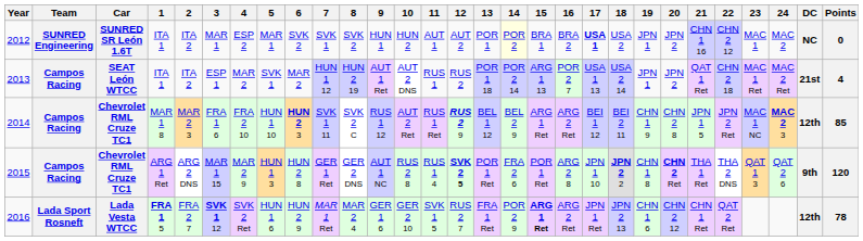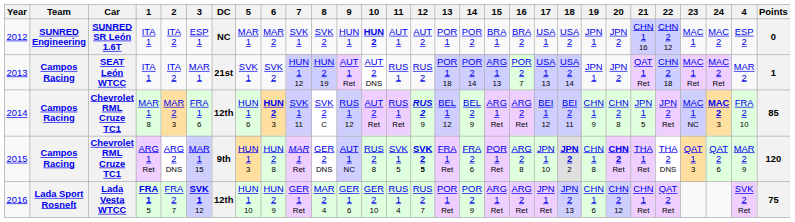 <table class="wikitable" style="text-align:center; font-size:85%">
 <tr>
 <th>Year</th>
 <th>Team</th>
 <th>Car</th>
 <th>1</th>
 <th>2</th>
 <th>3</th>
-<th>4</th>
+<th>DC</th>
 <th>5</th>
 <th>6</th>
 <th>7</th>
 <th>8</th>
 <th>9</th>
 <th>10</th>
 <th>11</th>
 <th>12</th>
 <th>13</th>
 <th>14</th>
 <th>15</th>
 <th>16</th>
 <th>17</th>
 <th>18</th>
 <th>19</th>
 <th>20</th>
 <th>21</th>
 <th>22</th>
 <th>23</th>
 <th>24</th>
-<th>DC</th>
+<th>4</th>
 <th>Points</th>
 </tr>
 <tr>
 <td><a href='#'>2012</a></td>
 <th><a href='#'>SUNRED Engineering</a></th>
 <th><a href='#'>SUNRED SR León 1.6T</a></th>
 <td><a href='#'>ITA<br>1</a></td>
 <td><a href='#'>ITA<br>2</a></td>
+<td><a href='#'>ESP<br>1</a></td>
+<th>NC</th>
 <td><a href='#'>MAR<br>1</a></td>
-<td><a href='#'>ESP<br>2</a></td>
-<td><a href='#'>MAR<br>1</a></td>
-<td><a href='#'>SVK<br>2</a></td>
+<td><a href='#'>MAR<br>2</a></td>
 <td><a href='#'>SVK<br>1</a></td>
 <td><a href='#'>SVK<br>2</a></td>
 <td><a href='#'>HUN<br>1</a></td>
-<td><a href='#'>HUN<br>2</a></td>
+<td><strong><a href='#'>HUN<br>2</a></strong></td>
 <td><a href='#'>AUT<br>1</a></td>
 <td><a href='#'>AUT<br>2</a></td>
 <td><a href='#'>POR<br>1</a></td>
-<td style="background: lightyellow;"><a href='#'>POR<br>2</a></td>
+<td><a href='#'>POR<br>2</a></td>
 <td><a href='#'>BRA<br>1</a></td>
 <td><a href='#'>BRA<br>2</a></td>
-<td><strong><a href='#'>USA<br>1</a></strong></td>
+<td><a href='#'>USA<br>1</a></td>
 <td><a href='#'>USA<br>2</a></td>
 <td><a href='#'>JPN<br>1</a></td>
 <td><a href='#'>JPN<br>2</a></td>
 <td style="background:#CFCFFF;"><a href='#'>CHN<br>1</a><br><small>16</small></td>
 <td style="background:#cfcfff;"><a href='#'>CHN<br>2</a><br><small>12</small></td>
 <td><a href='#'>MAC<br>1</a></td>
 <td><a href='#'>MAC<br>2</a></td>
-<th>NC</th>
+<td><a href='#'>ESP<br>2</a></td>
 <th>0</th>
 </tr>
 <tr>
 <td><a href='#'>2013</a></td>
 <th><a href='#'>Campos Racing</a></th>
 <th><a href='#'>SEAT León WTCC</a></th>
 <td><a href='#'>ITA<br>1</a></td>
 <td><a href='#'>ITA<br>2</a></td>
-<td><a href='#'>ESP<br>1</a></td>
-<td><a href='#'>MAR<br>2</a></td>
+<td><a href='#'>MAR<br>1</a></td>
+<th>21st</th>
 <td><a href='#'>SVK<br>1</a></td>
-<td><a href='#'>MAR<br>2</a></td>
+<td><a href='#'>SVK<br>2</a></td>
 <td style="background:#cfcfff;"><a href='#'>HUN<br>1</a><br><small>12</small></td>
 <td style="background:#cfcfff;"><a href='#'>HUN<br>2</a><br><small>19</small></td>
 <td style="background:#efcfff;"><a href='#'>AUT<br>1</a><br><small>Ret</small></td>
 <td style="background:#ffffff;"><a href='#'>AUT<br>2</a><br><small>DNS</small></td>
 <td><a href='#'>RUS<br>1</a></td>
 <td><a href='#'>RUS<br>2</a></td>
 <td style="background:#cfcfff;"><a href='#'>POR<br>1</a><br><small>18</small></td>
 <td style="background:#cfcfff;"><a href='#'>POR<br>2</a><br><small>14</small></td>
 <td style="background:#cfcfff;"><a href='#'>ARG<br>1</a><br><small>13</small></td>
 <td style="background:#DFFFDF;"><a href='#'>POR<br>2</a><br><small>7</small></td>
 <td style="background:#cfcfff;"><a href='#'>USA<br>1</a><br><small>13</small></td>
 <td style="background:#cfcfff;"><a href='#'>USA<br>2</a><br><small>14</small></td>
 <td><a href='#'>JPN<br>1</a><br><small></small></td>
 <td><a href='#'>JPN<br>2</a><br><small></small></td>
 <td style="background:#EFCFFF;"><a href='#'>QAT<br>1</a><br><small>Ret</small></td>
 <td style="background:#CFCFFF;"><a href='#'>CHN<br>2</a><br><small>18</small></td>
 <td style="background:#efcfff;"><a href='#'>MAC<br>1</a><br><small>Ret</small></td>
 <td style="background:#efcfff;"><a href='#'>MAC<br>2</a><br><small>Ret</small></td>
-<th>21st</th>
-<th>4</th>
+<td><a href='#'>MAR<br>2</a></td>
+<th>1</th>
 </tr>
 <tr>
 <td><a href='#'>2014</a></td>
 <th><a href='#'>Campos Racing</a></th>
 <th><a href='#'>Chevrolet</a> <a href='#'>RML</a> <a href='#'>Cruze TC1</a></th>
 <td style="background:#DFFFDF;"><a href='#'>MAR<br>1</a><br><small>8</small></td>
 <td style="background:#FFDF9F;"><a href='#'>MAR<br>2</a><br><small>3</small></td>
 <td style="background:#DFFFDF;"><a href='#'>FRA<br>1</a><br><small>6</small></td>
-<td style="background:#DFFFDF;"><a href='#'>FRA<br>2</a><br><small>10</small></td>
-<td style="background:#DFFFDF;"><a href='#'>HUN<br>1</a><br><small>10</small></td>
+<th>12th</th>
+<td style="background:#DFFFDF;"><a href='#'>HUN<br>1</a><br><small>6</small></td>
 <td style="background:#FFDF9F;"><strong><a href='#'>HUN<br>2</a></strong><br><small>3</small></td>
 <td style="background:#CFCFFF;"><a href='#'>SVK<br>1</a><br><small>11</small></td>
 <td style="background:#FFFFFF;"><a href='#'>SVK<br>2</a><br><small>C</small></td>
 <td style="background:#CFCFFF;"><a href='#'>RUS<br>1</a><br><small>12</small></td>
 <td style="background:#EFCFFF;"><a href='#'>AUT<br>2</a><br><small>Ret</small></td>
 <td style="background:#EFCFFF;"><a href='#'>RUS<br>1</a><br><small>Ret</small></td>
 <td style="background:#DFFFDF;"><strong><em><a href='#'>RUS<br>2</a></em></strong><br><small>9</small></td>
 <td style="background:#CFCFFF;"><a href='#'>BEL<br>1</a><br><small>12</small></td>
 <td style="background:#DFFFDF;"><a href='#'>BEL<br>2</a><br><small>9</small></td>
 <td style="background:#EFCFFF;"><a href='#'>ARG<br>1</a><br><small>Ret</small></td>
 <td style="background:#EFCFFF;"><a href='#'>ARG<br>2</a><br><small>Ret</small></td>
 <td style="background:#CFCFFF;"><a href='#'>BEI<br>1</a><br><small>12</small></td>
 <td style="background:#CFCFFF;"><a href='#'>BEI<br>2</a><br><small>11</small></td>
 <td style="background:#DFFFDF;"><a href='#'>CHN<br>1</a><br><small>9</small></td>
 <td style="background:#DFFFDF;"><a href='#'>CHN<br>2</a><br><small>8</small></td>
 <td style="background:#DFFFDF;"><a href='#'>JPN<br>1</a><br><small>5</small></td>
 <td style="background:#EFCFFF;"><a href='#'>JPN<br>2</a><br><small>Ret</small></td>
 <td style="background:#CFCFFF;"><a href='#'>MAC<br>1</a><br><small>NC</small></td>
 <td style="background:#FFDF9F;"><strong><a href='#'>MAC<br>2</a></strong><br><small>3</small></td>
-<th>12th</th>
+<td style="background:#DFFFDF;"><a href='#'>FRA<br>2</a><br><small>10</small></td>
 <th>85</th>
 </tr>
 <tr>
 <td><a href='#'>2015</a></td>
 <th><a href='#'>Campos Racing</a></th>
 <th><a href='#'>Chevrolet</a> <a href='#'>RML</a> <a href='#'>Cruze TC1</a></th>
 <td style="background:#EFCFFF;"><a href='#'>ARG<br>1</a><br><small>Ret</small></td>
 <td style="background:#FFFFFF;"><a href='#'>ARG<br>2</a><br><small>DNS</small></td>
 <td style="background:#CFCFFF;"><a href='#'>MAR<br>1</a><br><small>15</small></td>
-<td style="background:#DFFFDF;"><a href='#'>MAR<br>2</a><br><small>9</small></td>
+<th>9th</th>
 <td style="background:#FFDF9F;"><a href='#'>HUN<br>1</a><br><small>3</small></td>
 <td style="background:#DFFFDF;"><a href='#'>HUN<br>2</a><br><small>8</small></td>
-<td style="background:#EFCFFF;"><a href='#'>GER<br>1</a><br><small>Ret</small></td>
+<td style="background:#EFCFFF;"><em><a href='#'>MAR<br>1</a></em><br><small>Ret</small></td>
 <td style="background:#FFFFFF;"><a href='#'>GER<br>2</a><br><small>DNS</small></td>
 <td style="background:#CFCFFF;"><a href='#'>AUT<br>1</a><br><small>NC</small></td>
 <td style="background:#DFFFDF;"><a href='#'>RUS<br>2</a><br><small>8</small></td>
-<td style="background:#DFFFDF;"><a href='#'>RUS<br>1</a><br><small>4</small></td>
+<td style="background:#DFFFDF;"><a href='#'>SVK<br>1</a><br><small>5</small></td>
 <td style="background:#DFFFDF;"><strong><a href='#'>SVK<br>2</a><br><small>5</small></strong></td>
-<td style="background:#EFCFFF;"><a href='#'>POR<br>1</a><br><small>Ret</small></td>
+<td style="background:#EFCFFF;"><a href='#'>FRA<br>1</a><br><small>Ret</small></td>
 <td style="background:#DFFFDF;"><a href='#'>FRA<br>2</a><br><small>6</small></td>
 <td style="background:#EFCFFF;"><a href='#'>POR<br>1</a><br><small>Ret</small></td>
 <td style="background:#dfffdf;"><a href='#'>ARG<br>2</a><br><small>8</small></td>
 <td style="background:#DFFFDF;"><a href='#'>JPN<br>1</a><br><small>10</small></td>
 <td style="background:#DFDFDF;"><strong><a href='#'>JPN<br>2</a></strong><br><small>2</small></td>
 <td style="background:#DFFFDF;"><a href='#'>CHN<br>1</a><br><small>8</small></td>
 <td style="background:#EFCFFF;"><strong><a href='#'>CHN<br>2</a></strong><br><small>Ret</small></td>
 <td style="background:#EFCFFF;"><a href='#'>THA<br>1</a><br><small>Ret</small></td>
 <td style="background:#FFFFFF;"><a href='#'>THA<br>2</a><br><small>DNS</small></td>
 <td style="background:#FFDF9F;"><a href='#'>QAT<br>1</a><br><small>3</small></td>
 <td style="background:#DFFFDF;"><a href='#'>QAT<br>2</a><br><small>6</small></td>
-<th>9th</th>
+<td style="background:#DFFFDF;"><a href='#'>MAR<br>2</a><br><small>9</small></td>
 <th>120</th>
 </tr>
 <tr>
 <td><a href='#'>2016</a></td>
 <th><a href='#'>Lada Sport Rosneft</a></th>
 <th><a href='#'>Lada Vesta WTCC</a></th>
 <td style="background:#DFFFDF;"><strong><a href='#'>FRA<br>1</a></strong><br><small>5</small></td>
 <td style="background:#DFFFDF;"><a href='#'>FRA<br>2</a><br><small>7</small></td>
 <td style="background:#CFCFFF;"><strong><a href='#'>SVK<br>1</a></strong><br><small>12</small></td>
-<td style="background:#EFCFFF;"><a href='#'>SVK<br>2</a><br><small>Ret</small></td>
-<td style="background:#DFFFDF;"><a href='#'>HUN<br>1</a><br><small>6</small></td>
+<th>12th</th>
+<td style="background:#DFFFDF;"><a href='#'>HUN<br>1</a><br><small>10</small></td>
 <td style="background:#DFFFDF;"><a href='#'>HUN<br>2</a><br><small>9</small></td>
-<td style="background:#EFCFFF;"><em><a href='#'>MAR<br>1</a></em><br><small>Ret</small></td>
+<td style="background:#EFCFFF;"><a href='#'>GER<br>1</a><br><small>Ret</small></td>
 <td style="background:#DFFFDF;"><a href='#'>MAR<br>2</a><br><small>4</small></td>
 <td style="background:#DFFFDF;"><a href='#'>GER<br>1</a><br><small>6</small></td>
 <td style="background:#DFFFDF;"><a href='#'>GER<br>2</a><br><small>10</small></td>
-<td style="background:#DFFFDF;"><a href='#'>SVK<br>1</a><br><small>5</small></td>
+<td style="background:#DFFFDF;"><a href='#'>RUS<br>1</a><br><small>4</small></td>
 <td style="background:#DFFFDF;"><a href='#'>RUS<br>2</a><br><small>7</small></td>
-<td style="background:#EFCFFF;"><a href='#'>FRA<br>1</a><br><small>Ret</small></td>
+<td style="background:#EFCFFF;"><a href='#'>POR<br>1</a><br><small>Ret</small></td>
 <td style="background:#DFFFDF;"><a href='#'>POR<br>2</a><br><small>9</small></td>
-<td style="background:#EFCFFF;"><strong><a href='#'>ARG<br>1</a><br><small>Ret</small></strong></td>
+<td style="background:#EFCFFF;"><a href='#'>ARG<br>1</a><br><small>Ret</small></td>
 <td style="background:#EFCFFF;"><a href='#'>ARG<br>2</a><br><small>Ret</small></td>
 <td style="background:#EFCFFF;"><a href='#'>JPN<br>1</a><br><small>Ret</small></td>
 <td style="background:#CFCFFF;"><a href='#'>JPN<br>2</a><br><small>13</small></td>
 <td style="background:#DFFFDF;"><a href='#'>CHN<br>1</a><br><small>6</small></td>
 <td style="background:#CFCFFF;"><a href='#'>CHN<br>2</a><br><small>12</small></td>
 <td style="background:#efcfff;"><a href='#'>CHN<br>1</a><br><small>Ret</small></td>
 <td style="background:#EFCFFF;"><a href='#'>QAT<br>2</a><br><small>Ret</small></td>
 <td></td>
 <td></td>
-<th>12th</th>
-<th>78</th>
+<td style="background:#EFCFFF;"><a href='#'>SVK<br>2</a><br><small>Ret</small></td>
+<th>75</th>
 </tr>
 </table>
